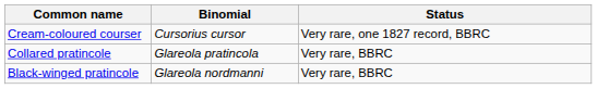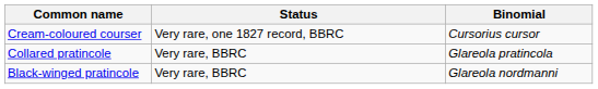 <table width=60% class="wikitable">
 <tr>
 <th width=25%>Common name</th>
+<th width=50%>Status</th>
 <th width=25%>Binomial</th>
-<th width=50%>Status</th>
 </tr>
 <tr>
 <td><a href='#'>Cream-coloured courser</a></td>
+<td>Very rare, one 1827 record, BBRC</td>
 <td><em>Cursorius cursor</em></td>
-<td>Very rare, one 1827 record, BBRC</td>
 </tr>
 <tr>
 <td><a href='#'>Collared pratincole</a></td>
+<td>Very rare, BBRC</td>
 <td><em>Glareola pratincola</em></td>
-<td>Very rare, BBRC</td>
 </tr>
 <tr>
 <td><a href='#'>Black-winged pratincole</a></td>
+<td>Very rare, BBRC</td>
 <td><em>Glareola nordmanni</em></td>
-<td>Very rare, BBRC</td>
 </tr>
 </table>
